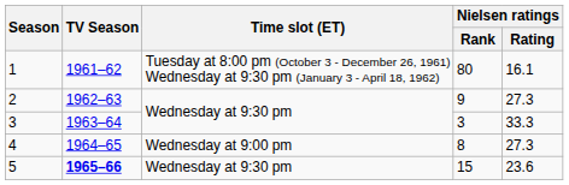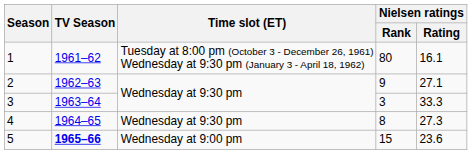 <table class="wikitable">
 <tr>
 <th rowspan="2">Season</th>
 <th rowspan="2">TV Season</th>
 <th rowspan="2">Time slot (ET)</th>
 <th colspan="2">Nielsen ratings</th>
 </tr>
 <tr>
 <th>Rank</th>
 <th>Rating</th>
 </tr>
 <tr>
 <td>1</td>
 <td><a href='#'>1961–62</a></td>
 <td>Tuesday at 8:00 pm <small>(October 3 - December 26, 1961)</small><br>Wednesday at 9:30 pm <small>(January 3 - April 18, 1962)</small></td>
 <td>80</td>
 <td>16.1</td>
 </tr>
 <tr>
 <td>2</td>
 <td><a href='#'>1962–63</a></td>
 <td rowspan="2">Wednesday at 9:30 pm</td>
 <td>9</td>
-<td>27.3</td>
+<td>27.1</td>
 </tr>
 <tr>
 <td>3</td>
 <td><a href='#'>1963–64</a></td>
 <td>3</td>
 <td>33.3</td>
 </tr>
 <tr>
 <td>4</td>
 <td><a href='#'>1964–65</a></td>
-<td>Wednesday at 9:00 pm</td>
+<td>Wednesday at 9:30 pm</td>
 <td>8</td>
 <td>27.3</td>
 </tr>
 <tr>
 <td>5</td>
 <td><strong><a href='#'>1965–66</a></strong></td>
-<td>Wednesday at 9:30 pm</td>
+<td>Wednesday at 9:00 pm</td>
 <td>15</td>
 <td>23.6</td>
 </tr>
 </table>
